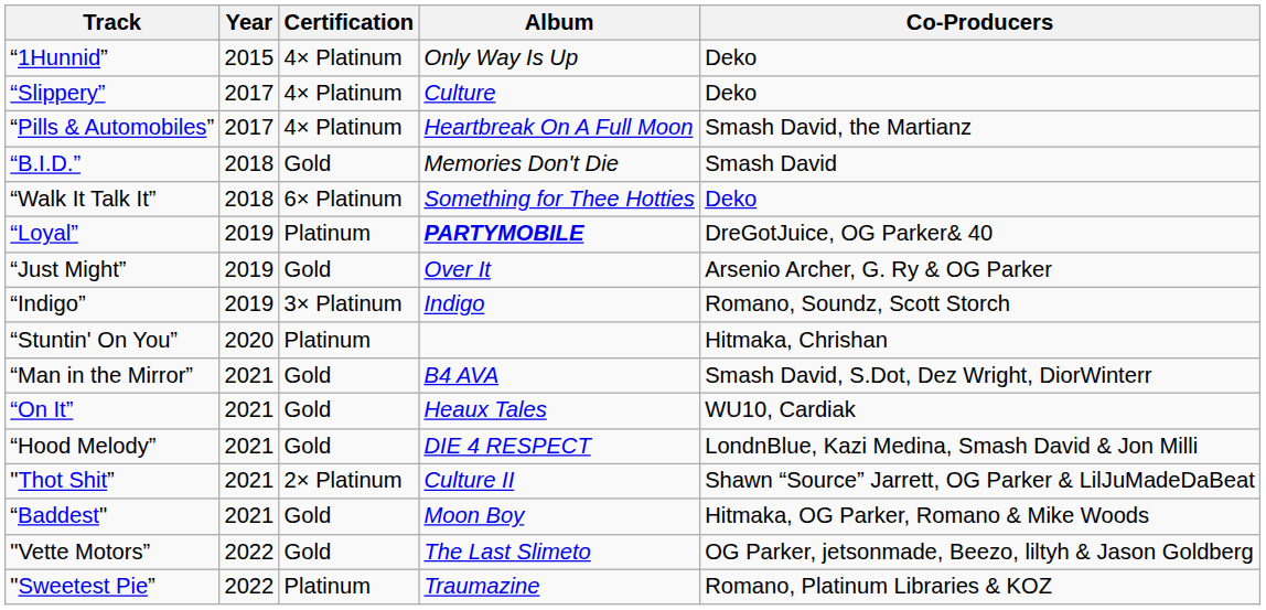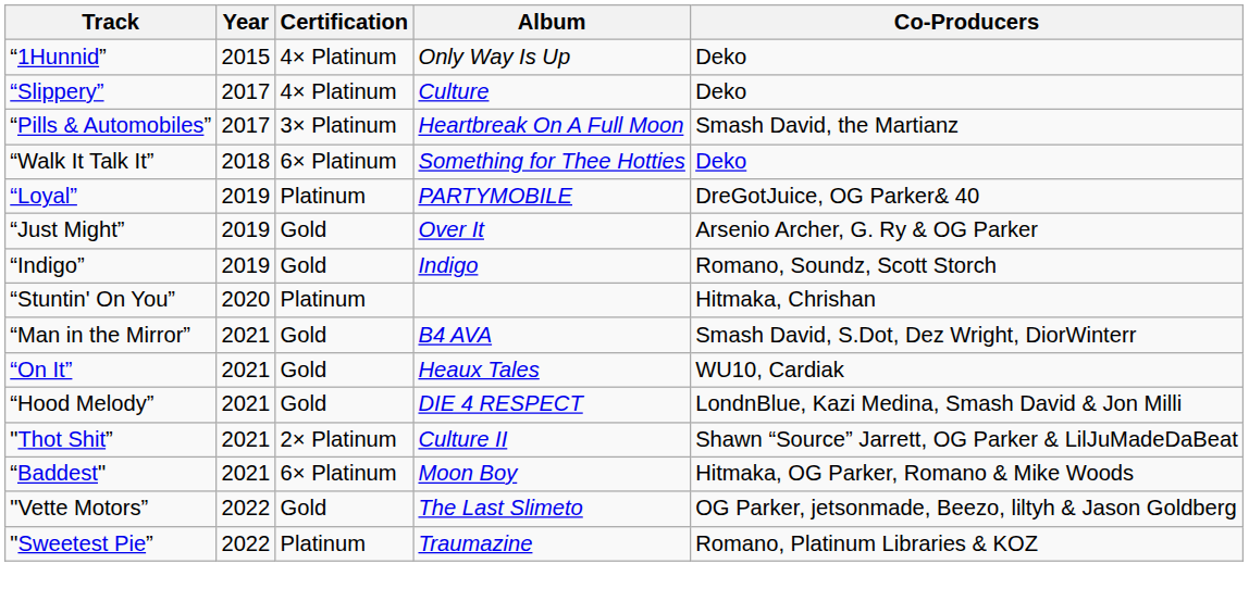 <table class="wikitable sortable">
 <tr>
 <th>Track</th>
 <th>Year</th>
 <th>Certification</th>
 <th>Album</th>
 <th>Co-Producers</th>
 </tr>
 <tr>
 <td>“<a href='#'>1Hunnid</a>”<br></td>
 <td>2015</td>
 <td>4× Platinum</td>
 <td><em>Only Way Is Up</em></td>
 <td>Deko</td>
 </tr>
 <tr>
 <td><a href='#'>“Slippery”</a><br></td>
 <td>2017</td>
 <td>4× Platinum</td>
 <td><a href='#'><em>Culture</em></a></td>
 <td>Deko</td>
 </tr>
 <tr>
 <td>“<a href='#'>Pills & Automobiles</a>”<br></td>
 <td>2017</td>
-<td>4× Platinum</td>
+<td>3× Platinum</td>
 <td><a href='#'><em>Heartbreak On A Full Moon</em></a></td>
 <td>Smash David, the Martianz</td>
-</tr>
-<tr>
-<td><a href='#'>“B.I.D.”</a><br></td>
-<td>2018</td>
-<td>Gold</td>
-<td><em>Memories Don't Die</em></td>
-<td>Smash David</td>
 </tr>
 <tr>
 <td>“Walk It Talk It”<br></td>
 <td>2018</td>
 <td>6× Platinum</td>
 <td><em><a href='#'>Something for Thee Hotties</a></em></td>
 <td><a href='#'>Deko</a></td>
 </tr>
 <tr>
 <td><a href='#'>“Loyal”</a><br></td>
 <td>2019</td>
 <td>Platinum</td>
-<td><strong><a href='#'><em>PARTYMOBILE</em></a></strong></td>
+<td><a href='#'><em>PARTYMOBILE</em></a></td>
 <td>DreGotJuice, OG Parker& 40</td>
 </tr>
 <tr>
 <td>“Just Might”<br></td>
 <td>2019</td>
 <td>Gold</td>
 <td><a href='#'><em>Over It</em></a></td>
 <td>Arsenio Archer, G. Ry & OG Parker</td>
 </tr>
 <tr>
 <td>“Indigo”<br></td>
 <td>2019</td>
-<td>3× Platinum</td>
+<td>Gold</td>
 <td><a href='#'><em>Indigo</em></a></td>
 <td>Romano, Soundz, Scott Storch</td>
 </tr>
 <tr>
 <td>“Stuntin' On You”<br></td>
 <td>2020</td>
 <td>Platinum</td>
 <td></td>
 <td>Hitmaka, Chrishan</td>
 </tr>
 <tr>
 <td>“Man in the Mirror”<br></td>
 <td>2021</td>
 <td>Gold</td>
 <td><em><a href='#'>B4 AVA</a></em></td>
 <td>Smash David, S.Dot, Dez Wright, DiorWinterr</td>
 </tr>
 <tr>
 <td><a href='#'>“On It”</a><br></td>
 <td>2021</td>
 <td>Gold</td>
 <td><em><a href='#'>Heaux Tales</a></em></td>
 <td>WU10, Cardiak</td>
 </tr>
 <tr>
 <td>“Hood Melody”<br></td>
 <td>2021</td>
 <td>Gold</td>
 <td><a href='#'><em>DIE 4 RESPECT</em></a></td>
 <td>LondnBlue, Kazi Medina, Smash David & Jon Milli</td>
 </tr>
 <tr>
 <td>"<a href='#'>Thot Shit</a>”<br></td>
 <td>2021</td>
 <td>2× Platinum</td>
 <td><em><a href='#'>Culture II</a></em></td>
 <td>Shawn “Source” Jarrett, OG Parker & LilJuMadeDaBeat</td>
 </tr>
 <tr>
 <td>“<a href='#'>Baddest</a>"<br></td>
 <td>2021</td>
-<td>Gold</td>
+<td>6× Platinum</td>
 <td><em><a href='#'>Moon Boy</a></em></td>
 <td>Hitmaka, OG Parker, Romano & Mike Woods</td>
 </tr>
 <tr>
 <td>"Vette Motors”<br></td>
 <td>2022</td>
 <td>Gold</td>
 <td><em><a href='#'>The Last Slimeto</a></em></td>
 <td>OG Parker, jetsonmade, Beezo, liltyh & Jason Goldberg</td>
 </tr>
 <tr>
 <td>"<a href='#'>Sweetest Pie</a>”<br></td>
 <td>2022</td>
 <td>Platinum</td>
 <td><em><a href='#'>Traumazine</a></em></td>
 <td>Romano, Platinum Libraries & KOZ</td>
 </tr>
 </table>
